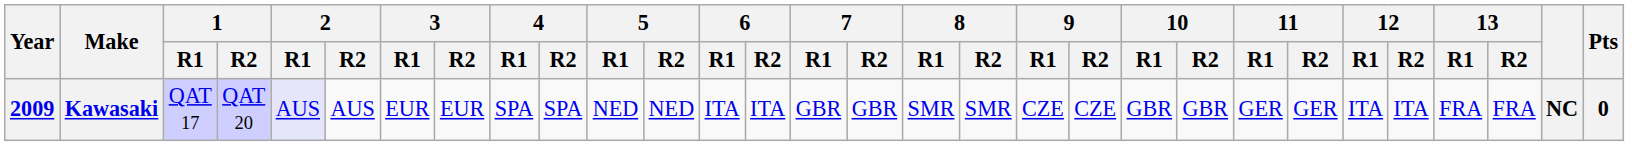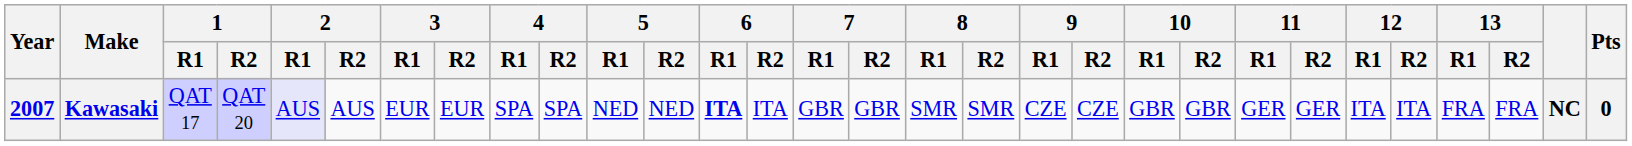 <table class="wikitable" style="text-align:center; font-size:90%">
 <tr>
 <th valign="middle" rowspan=2>Year</th>
 <th valign="middle" rowspan=2>Make</th>
 <th colspan=2>1</th>
 <th colspan=2>2</th>
 <th colspan=2>3</th>
 <th colspan=2>4</th>
 <th colspan=2>5</th>
 <th colspan=2>6</th>
 <th colspan=2>7</th>
 <th colspan=2>8</th>
 <th colspan=2>9</th>
 <th colspan=2>10</th>
 <th colspan=2>11</th>
 <th colspan=2>12</th>
 <th colspan=2>13</th>
 <th rowspan=2></th>
 <th rowspan=2>Pts</th>
 </tr>
 <tr>
 <th>R1</th>
 <th>R2</th>
 <th>R1</th>
 <th>R2</th>
 <th>R1</th>
 <th>R2</th>
 <th>R1</th>
 <th>R2</th>
 <th>R1</th>
 <th>R2</th>
 <th>R1</th>
 <th>R2</th>
 <th>R1</th>
 <th>R2</th>
 <th>R1</th>
 <th>R2</th>
 <th>R1</th>
 <th>R2</th>
 <th>R1</th>
 <th>R2</th>
 <th>R1</th>
 <th>R2</th>
 <th>R1</th>
 <th>R2</th>
 <th>R1</th>
 <th>R2</th>
 </tr>
 <tr>
-<th><a href='#'>2009</a></th>
+<th><a href='#'>2007</a></th>
 <th><a href='#'>Kawasaki</a></th>
 <td style="background:#cfcfff;"><a href='#'>QAT</a><br><small>17</small></td>
 <td style="background:#cfcfff;"><a href='#'>QAT</a><br><small>20</small></td>
 <td style="background: lavender;"><a href='#'>AUS</a></td>
 <td><a href='#'>AUS</a></td>
 <td><a href='#'>EUR</a></td>
 <td><a href='#'>EUR</a></td>
 <td><a href='#'>SPA</a></td>
 <td><a href='#'>SPA</a></td>
 <td><a href='#'>NED</a></td>
 <td><a href='#'>NED</a></td>
-<td><a href='#'>ITA</a></td>
+<td><strong><a href='#'>ITA</a></strong></td>
 <td><a href='#'>ITA</a></td>
 <td><a href='#'>GBR</a></td>
 <td><a href='#'>GBR</a></td>
 <td><a href='#'>SMR</a></td>
 <td><a href='#'>SMR</a></td>
 <td><a href='#'>CZE</a></td>
 <td><a href='#'>CZE</a></td>
 <td><a href='#'>GBR</a></td>
 <td><a href='#'>GBR</a></td>
 <td><a href='#'>GER</a></td>
 <td><a href='#'>GER</a></td>
 <td><a href='#'>ITA</a></td>
 <td><a href='#'>ITA</a></td>
 <td><a href='#'>FRA</a></td>
 <td><a href='#'>FRA</a></td>
 <th>NC</th>
 <th>0</th>
 </tr>
 </table>
